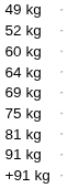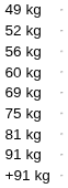 <table>
 <tr>
 <td>49 kg<br></td>
 <td></td>
 <td></td>
 <td><hr></td>
 </tr>
 <tr>
 <td>52 kg<br></td>
 <td></td>
 <td></td>
 <td><hr></td>
 </tr>
 <tr>
-<td>60 kg<br></td>
+<td>56 kg<br></td>
 <td></td>
 <td></td>
 <td><hr></td>
 </tr>
 <tr>
-<td>64 kg<br></td>
+<td>60 kg<br></td>
 <td></td>
 <td></td>
 <td><hr></td>
 </tr>
 <tr>
 <td>69 kg<br></td>
 <td></td>
 <td></td>
 <td><hr></td>
 </tr>
 <tr>
 <td>75 kg<br></td>
 <td></td>
 <td></td>
 <td><hr></td>
 </tr>
 <tr>
 <td>81 kg<br></td>
 <td></td>
 <td></td>
 <td><hr></td>
 </tr>
 <tr>
 <td>91 kg<br></td>
 <td></td>
 <td></td>
 <td><hr></td>
 </tr>
 <tr>
 <td>+91 kg<br></td>
 <td></td>
 <td></td>
 <td><hr></td>
 </tr>
 </table>
